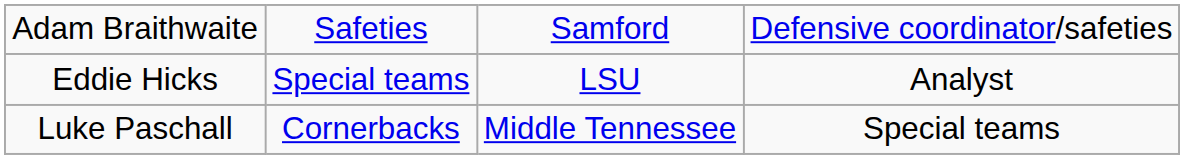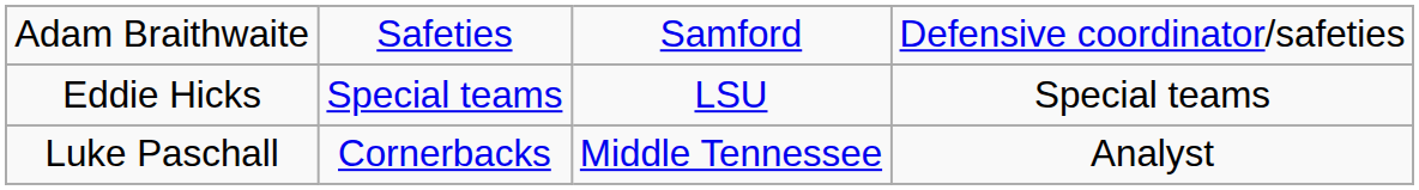 <table class="wikitable sortable sortable" style="text-align: center">
 <tr>
 <td>Adam Braithwaite</td>
 <td><a href='#'>Safeties</a></td>
 <td><a href='#'>Samford</a></td>
 <td><a href='#'>Defensive coordinator</a>/safeties</td>
 </tr>
 <tr>
 <td>Eddie Hicks</td>
 <td><a href='#'>Special teams</a></td>
 <td><a href='#'>LSU</a></td>
-<td>Analyst</td>
+<td>Special teams</td>
 </tr>
 <tr>
 <td>Luke Paschall</td>
 <td><a href='#'>Cornerbacks</a></td>
 <td><a href='#'>Middle Tennessee</a></td>
-<td>Special teams</td>
+<td>Analyst</td>
 </tr>
 </table>
